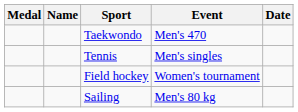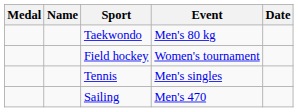 <table class="wikitable sortable" style="font-size:95%;">
 <tr>
 <th>Medal</th>
 <th>Name</th>
 <th>Sport</th>
 <th>Event</th>
 <th>Date</th>
 </tr>
 <tr>
 <td></td>
 <td></td>
 <td><a href='#'>Taekwondo</a></td>
-<td><a href='#'>Men's 470</a></td>
+<td><a href='#'>Men's 80 kg</a></td>
+<td></td>
+</tr>
+<tr>
+<td></td>
+<td> <br></td>
+<td><a href='#'>Field hockey</a></td>
+<td><a href='#'>Women's tournament</a></td>
 <td></td>
 </tr>
 <tr>
 <td></td>
 <td></td>
 <td><a href='#'>Tennis</a></td>
 <td><a href='#'>Men's singles</a></td>
 <td></td>
 </tr>
 <tr>
 <td></td>
-<td> <br></td>
-<td><a href='#'>Field hockey</a></td>
-<td><a href='#'>Women's tournament</a></td>
-<td></td>
-</tr>
-<tr>
-<td></td>
 <td><br></td>
 <td><a href='#'>Sailing</a></td>
-<td><a href='#'>Men's 80 kg</a></td>
+<td><a href='#'>Men's 470</a></td>
 <td></td>
 </tr>
 </table>
